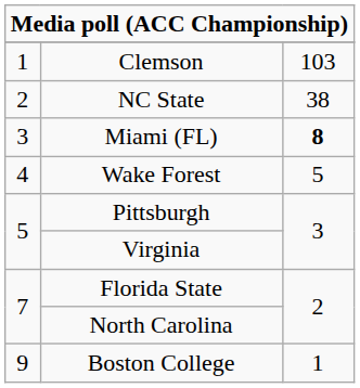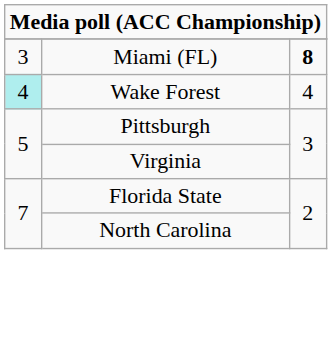 <table class="wikitable" style="text-align:center;">
 <tr>
 <td Colspan="3"><strong>Media poll (ACC Championship)</strong></td>
 </tr>
 <tr>
 </tr>
 <tr>
-<td>1</td>
-<td>Clemson</td>
-<td>103</td>
-</tr>
-<tr>
-<td>2</td>
-<td>NC State</td>
-<td>38</td>
-</tr>
-<tr>
 <td>3</td>
 <td>Miami (FL)</td>
 <td><strong>8</strong></td>
 </tr>
 <tr>
+<td style="background: paleturquoise;">4</td>
+<td>Wake Forest</td>
 <td>4</td>
-<td>Wake Forest</td>
-<td>5</td>
 </tr>
 <tr>
 <td rowspan=2>5</td>
 <td>Pittsburgh</td>
 <td rowspan=2>3</td>
 </tr>
 <tr>
 <td>Virginia</td>
 </tr>
 <tr>
 <td rowspan=2>7</td>
 <td>Florida State</td>
 <td rowspan=2>2</td>
 </tr>
 <tr>
 <td>North Carolina</td>
 </tr>
-<tr>
-<td>9</td>
-<td>Boston College</td>
-<td>1</td>
-</tr>
 </table>
